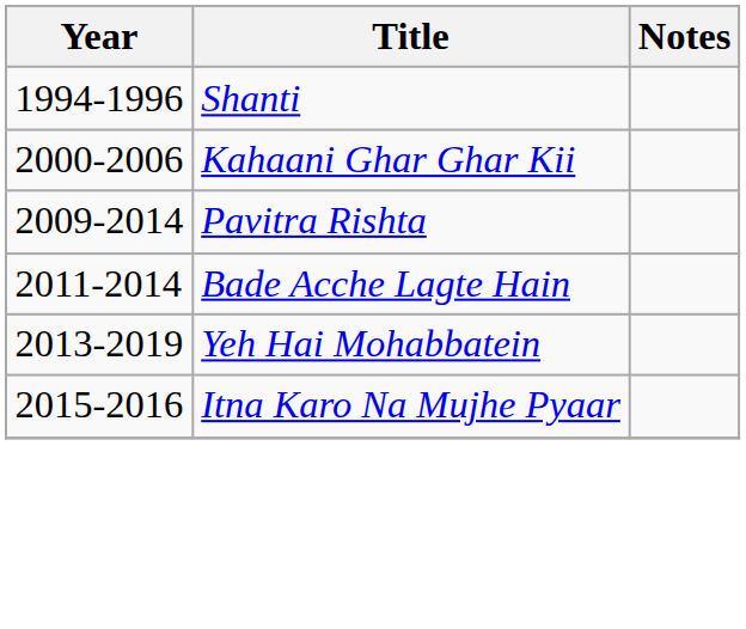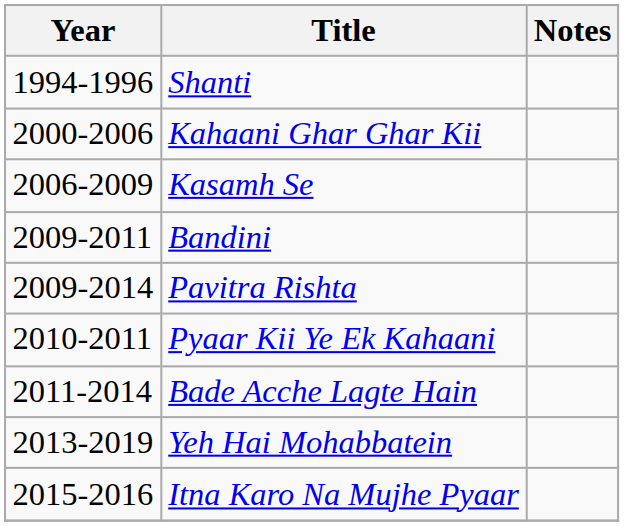 <table class="wikitable">
 <tr>
 <th>Year</th>
 <th>Title</th>
 <th>Notes</th>
 </tr>
 <tr>
 <td>1994-1996</td>
 <td><em><a href='#'> Shanti</a></em></td>
 <td></td>
 </tr>
 <tr>
 <td>2000-2006</td>
 <td><em><a href='#'>Kahaani Ghar Ghar Kii </a></em></td>
 <td></td>
 </tr>
 <tr>
+<td>2006-2009</td>
+<td><em><a href='#'>Kasamh Se</a></em></td>
+<td></td>
+</tr>
+<tr>
+<td>2009-2011</td>
+<td><em><a href='#'>Bandini</a></em></td>
+<td></td>
+</tr>
+<tr>
 <td>2009-2014</td>
 <td><em><a href='#'>Pavitra Rishta</a></em></td>
+<td></td>
+</tr>
+<tr>
+<td>2010-2011</td>
+<td><em><a href='#'>Pyaar Kii Ye Ek Kahaani</a></em></td>
 <td></td>
 </tr>
 <tr>
 <td>2011-2014</td>
 <td><em><a href='#'>Bade Acche Lagte Hain</a></em></td>
 <td></td>
 </tr>
 <tr>
 <td>2013-2019</td>
 <td><em><a href='#'>Yeh Hai Mohabbatein</a></em></td>
 <td></td>
 </tr>
 <tr>
 <td>2015-2016</td>
 <td><em><a href='#'>Itna Karo Na Mujhe Pyaar</a></em></td>
 <td></td>
 </tr>
 <tr>
 </tr>
 </table>
